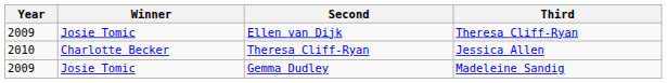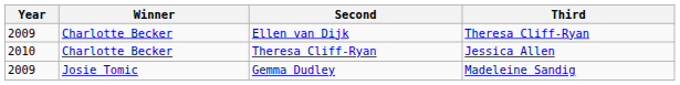 <table class="wikitable" style="font-size:100%" width=60%>
 <tr>
 <th>Year</th>
 <th>Winner</th>
 <th>Second</th>
 <th>Third</th>
 </tr>
 <tr>
 <td>2009</td>
-<td> <a href='#'>Josie Tomic</a></td>
+<td> <a href='#'>Charlotte Becker</a></td>
 <td> <a href='#'>Ellen van Dijk</a></td>
 <td> <a href='#'>Theresa Cliff-Ryan</a></td>
 </tr>
 <tr>
 <td>2010</td>
 <td> <a href='#'>Charlotte Becker</a></td>
 <td> <a href='#'>Theresa Cliff-Ryan</a></td>
 <td> <a href='#'>Jessica Allen</a></td>
 </tr>
 <tr>
 <td>2009</td>
 <td> <a href='#'>Josie Tomic</a></td>
 <td> <a href='#'>Gemma Dudley</a></td>
 <td> <a href='#'>Madeleine Sandig</a></td>
 </tr>
 </table>
